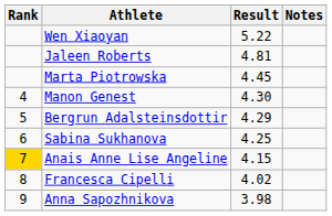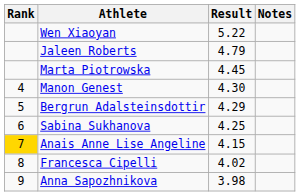 <table class="wikitable sortable" style="text-align:center">
 <tr>
 <th>Rank</th>
 <th>Athlete</th>
 <th>Result</th>
 <th>Notes</th>
 </tr>
 <tr>
 <td></td>
 <td style="text-align:left"><a href='#'>Wen Xiaoyan</a><br></td>
 <td>5.22</td>
 <td></td>
 </tr>
 <tr>
 <td></td>
 <td style="text-align:left"><a href='#'>Jaleen Roberts</a><br></td>
-<td>4.81</td>
+<td>4.79</td>
 <td></td>
 </tr>
 <tr>
 <td></td>
 <td style="text-align:left"><a href='#'>Marta Piotrowska</a><br></td>
 <td>4.45</td>
 <td></td>
 </tr>
 <tr>
 <td>4</td>
 <td style="text-align:left"><a href='#'>Manon Genest</a><br></td>
 <td>4.30</td>
 <td></td>
 </tr>
 <tr>
 <td>5</td>
 <td style="text-align:left"><a href='#'>Bergrun Adalsteinsdottir</a><br></td>
 <td>4.29</td>
 <td></td>
 </tr>
 <tr>
 <td>6</td>
 <td style="text-align:left"><a href='#'>Sabina Sukhanova</a><br></td>
 <td>4.25</td>
 <td></td>
 </tr>
 <tr>
 <td style="background: gold;">7</td>
 <td style="text-align:left"><a href='#'>Anais Anne Lise Angeline</a><br></td>
 <td>4.15</td>
 <td></td>
 </tr>
 <tr>
 <td>8</td>
 <td style="text-align:left"><a href='#'>Francesca Cipelli</a><br></td>
 <td>4.02</td>
 <td></td>
 </tr>
 <tr>
 <td>9</td>
 <td style="text-align:left"><a href='#'>Anna Sapozhnikova</a><br></td>
 <td>3.98</td>
 <td></td>
 </tr>
 </table>
